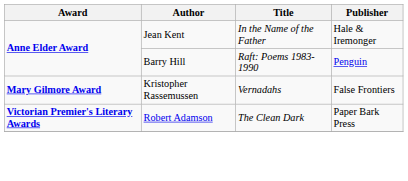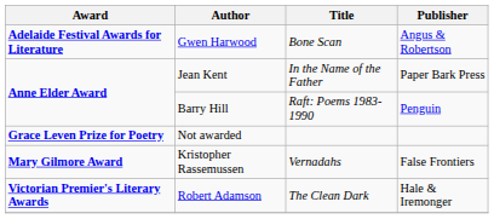 <table class="wikitable" width=100%>
 <tr>
 <th>Award</th>
 <th>Author</th>
 <th>Title</th>
 <th>Publisher</th>
 </tr>
 <tr>
+<td><strong><a href='#'>Adelaide Festival Awards for Literature</a></strong></td>
+<td><a href='#'>Gwen Harwood</a></td>
+<td><em>Bone Scan</em></td>
+<td><a href='#'>Angus & Robertson</a></td>
+</tr>
+<tr>
 <td rowspan=2><strong><a href='#'>Anne Elder Award</a></strong></td>
 <td>Jean Kent</td>
 <td><em>In the Name of the Father</em></td>
-<td>Hale & Iremonger</td>
+<td>Paper Bark Press</td>
 </tr>
 <tr>
 <td>Barry Hill</td>
 <td><em>Raft: Poems 1983-1990</em></td>
 <td><a href='#'>Penguin</a></td>
+</tr>
+<tr>
+<td><strong><a href='#'>Grace Leven Prize for Poetry</a></strong></td>
+<td>Not awarded</td>
+<td></td>
+<td></td>
 </tr>
 <tr>
 <td><strong><a href='#'>Mary Gilmore Award</a></strong></td>
 <td>Kristopher Rassemussen</td>
 <td><em>Vernadahs</em></td>
 <td>False Frontiers</td>
 </tr>
 <tr>
 <td><strong><a href='#'>Victorian Premier's Literary Awards</a></strong></td>
 <td><a href='#'>Robert Adamson</a></td>
 <td><em>The Clean Dark</em></td>
-<td>Paper Bark Press</td>
+<td>Hale & Iremonger</td>
 </tr>
 <tr>
 </tr>
 </table>
